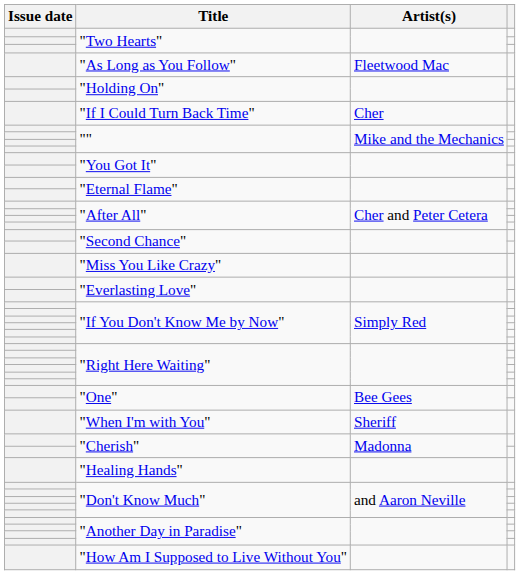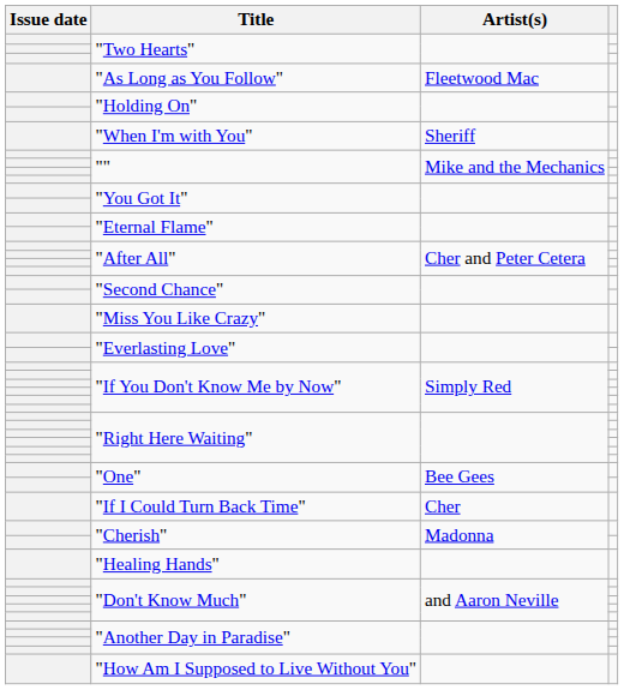 <table class="wikitable sortable plainrowheaders">
 <tr>
 <th scope=col>Issue date</th>
 <th scope=col>Title</th>
 <th scope=col>Artist(s)</th>
 <th scope=col class=unsortable></th>
 </tr>
 <tr>
 <th scope=row></th>
 <td rowspan="3">"<a href='#'>Two Hearts</a>"</td>
 <td rowspan="3"></td>
 <td align=center></td>
 </tr>
 <tr>
 <th scope=row></th>
 <td align=center></td>
 </tr>
 <tr>
 <th scope=row></th>
 <td align=center></td>
 </tr>
 <tr>
 <th scope=row></th>
 <td rowspan="1">"<a href='#'>As Long as You Follow</a>"</td>
 <td rowspan="1"><a href='#'>Fleetwood Mac</a></td>
 <td align=center></td>
 </tr>
 <tr>
 <th scope=row></th>
 <td rowspan="2">"<a href='#'>Holding On</a>"</td>
 <td rowspan="2"></td>
 <td align=center></td>
 </tr>
 <tr>
 <th scope=row></th>
 <td align=center></td>
 </tr>
 <tr>
 <th scope=row></th>
-<td rowspan="1">"<a href='#'>If I Could Turn Back Time</a>"</td>
-<td rowspan="1"><a href='#'>Cher</a></td>
+<td rowspan="1">"<a href='#'>When I'm with You</a>"</td>
+<td rowspan="1"><a href='#'>Sheriff</a></td>
 <td align=center></td>
 </tr>
 <tr>
 <th scope=row></th>
 <td rowspan="4">""</td>
 <td rowspan="4"><a href='#'>Mike and the Mechanics</a></td>
 <td align=center></td>
 </tr>
 <tr>
 <th scope=row></th>
 <td align=center></td>
 </tr>
 <tr>
 <th scope=row></th>
 <td align=center></td>
 </tr>
 <tr>
 <th scope=row></th>
 <td align=center></td>
 </tr>
 <tr>
 <th scope=row></th>
 <td rowspan="2">"<a href='#'>You Got It</a>"</td>
 <td rowspan="2"></td>
 <td align=center></td>
 </tr>
 <tr>
 <th scope=row></th>
 <td align=center></td>
 </tr>
 <tr>
 <th scope=row></th>
 <td rowspan="2">"<a href='#'>Eternal Flame</a>"</td>
 <td rowspan="2"></td>
 <td align=center></td>
 </tr>
 <tr>
 <th scope=row></th>
 <td align=center></td>
 </tr>
 <tr>
 <th scope=row></th>
 <td rowspan="4">"<a href='#'>After All</a>"</td>
 <td rowspan="4"><a href='#'>Cher</a> and <a href='#'>Peter Cetera</a></td>
 <td align=center></td>
 </tr>
 <tr>
 <th scope=row></th>
 <td align=center></td>
 </tr>
 <tr>
 <th scope=row></th>
 <td align=center></td>
 </tr>
 <tr>
 <th scope=row></th>
 <td align=center></td>
 </tr>
 <tr>
 <th scope=row></th>
 <td rowspan="2">"<a href='#'>Second Chance</a>"</td>
 <td rowspan="2"></td>
 <td align=center></td>
 </tr>
 <tr>
 <th scope=row></th>
 <td align=center></td>
 </tr>
 <tr>
 <th scope=row></th>
 <td rowspan="1">"<a href='#'>Miss You Like Crazy</a>"</td>
 <td rowspan="1"></td>
 <td align=center></td>
 </tr>
 <tr>
 <th scope=row></th>
 <td rowspan="2">"<a href='#'>Everlasting Love</a>"</td>
 <td rowspan="2"></td>
 <td align=center></td>
 </tr>
 <tr>
 <th scope=row></th>
 <td align=center></td>
 </tr>
 <tr>
 <th scope=row></th>
 <td rowspan="6">"<a href='#'>If You Don't Know Me by Now</a>"</td>
 <td rowspan="6"><a href='#'>Simply Red</a></td>
 <td align=center></td>
 </tr>
 <tr>
 <th scope=row></th>
 <td align=center></td>
 </tr>
 <tr>
 <th scope=row></th>
 <td align=center></td>
 </tr>
 <tr>
 <th scope=row></th>
 <td align=center></td>
 </tr>
 <tr>
 <th scope=row></th>
 <td align=center></td>
 </tr>
 <tr>
 <th scope=row></th>
 <td align=center></td>
 </tr>
 <tr>
 <th scope=row></th>
 <td rowspan="6">"<a href='#'>Right Here Waiting</a>"</td>
 <td rowspan="6"></td>
 <td align=center></td>
 </tr>
 <tr>
 <th scope=row></th>
 <td align=center></td>
 </tr>
 <tr>
 <th scope=row></th>
 <td align=center></td>
 </tr>
 <tr>
 <th scope=row></th>
 <td align=center></td>
 </tr>
 <tr>
 <th scope=row></th>
 <td align=center></td>
 </tr>
 <tr>
 <th scope=row></th>
 <td align=center></td>
 </tr>
 <tr>
 <th scope=row></th>
 <td rowspan="2">"<a href='#'>One</a>"</td>
 <td rowspan="2"><a href='#'>Bee Gees</a></td>
 <td align=center></td>
 </tr>
 <tr>
 <th scope=row></th>
 <td align=center></td>
 </tr>
 <tr>
 <th scope=row></th>
-<td rowspan="1">"<a href='#'>When I'm with You</a>"</td>
-<td rowspan="1"><a href='#'>Sheriff</a></td>
+<td rowspan="1">"<a href='#'>If I Could Turn Back Time</a>"</td>
+<td rowspan="1"><a href='#'>Cher</a></td>
 <td align=center></td>
 </tr>
 <tr>
 <th scope=row></th>
 <td rowspan="2">"<a href='#'>Cherish</a>"</td>
 <td rowspan="2"><a href='#'>Madonna</a></td>
 <td align=center></td>
 </tr>
 <tr>
 <th scope=row></th>
 <td align=center></td>
 </tr>
 <tr>
 <th scope=row></th>
 <td rowspan="1">"<a href='#'>Healing Hands</a>"</td>
 <td rowspan="1"></td>
 <td align=center></td>
 </tr>
 <tr>
 <th scope=row></th>
 <td rowspan="5">"<a href='#'>Don't Know Much</a>"</td>
 <td rowspan="5"> and <a href='#'>Aaron Neville</a></td>
 <td align=center></td>
 </tr>
 <tr>
 <th scope=row></th>
 <td align=center></td>
 </tr>
 <tr>
 <th scope=row></th>
 <td align=center></td>
 </tr>
 <tr>
 <th scope=row></th>
 <td align=center></td>
 </tr>
 <tr>
 <th scope=row></th>
 <td align=center></td>
 </tr>
 <tr>
 <th scope=row></th>
 <td rowspan="4">"<a href='#'>Another Day in Paradise</a>"</td>
 <td rowspan="4"></td>
 <td align=center></td>
 </tr>
 <tr>
 <th scope=row></th>
 <td align=center></td>
 </tr>
 <tr>
 <th scope=row></th>
 <td align=center></td>
 </tr>
 <tr>
 <th scope=row></th>
 <td align=center></td>
 </tr>
 <tr>
 <th scope=row></th>
 <td>"<a href='#'>How Am I Supposed to Live Without You</a>"</td>
 <td></td>
 <td align=center></td>
 </tr>
 </table>
